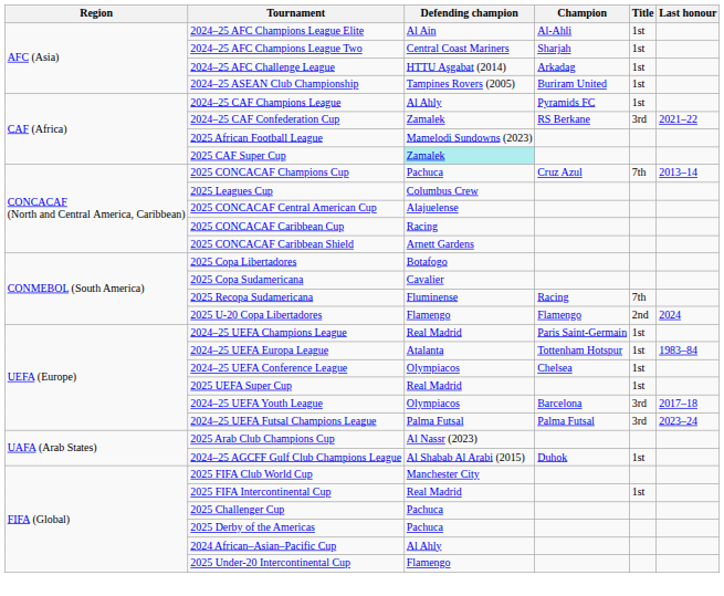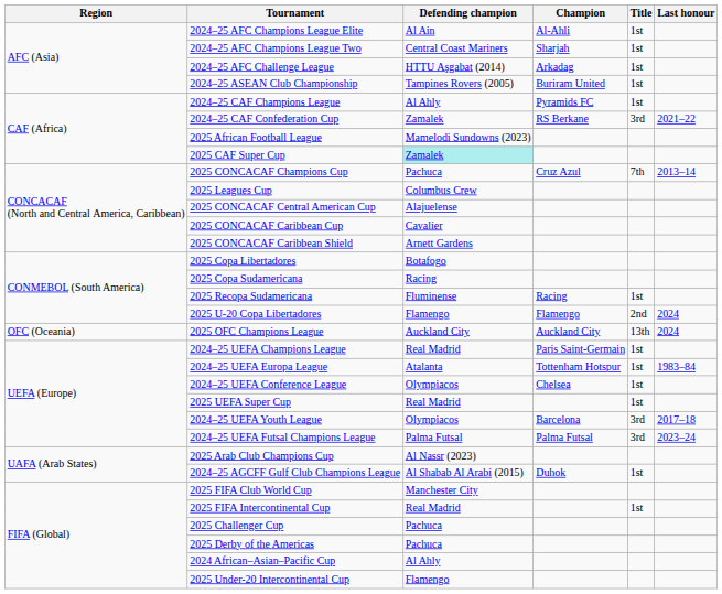 <table class=wikitable style="font-size:14px">
 <tr>
 <th>Region</th>
 <th>Tournament</th>
 <th>Defending champion</th>
 <th>Champion</th>
 <th>Title</th>
 <th>Last honour</th>
 </tr>
 <tr>
 <td rowspan=4><a href='#'>AFC</a> (Asia)</td>
 <td><a href='#'>2024–25 AFC Champions League Elite</a></td>
 <td> <a href='#'>Al Ain</a></td>
 <td> <a href='#'>Al-Ahli</a></td>
 <td>1st</td>
 <td></td>
 </tr>
 <tr>
 <td><a href='#'>2024–25 AFC Champions League Two</a></td>
 <td> <a href='#'>Central Coast Mariners</a></td>
 <td> <a href='#'>Sharjah</a></td>
 <td>1st</td>
 <td></td>
 </tr>
 <tr>
 <td><a href='#'>2024–25 AFC Challenge League</a></td>
 <td> <a href='#'>HTTU Aşgabat</a> (2014)</td>
 <td> <a href='#'>Arkadag</a></td>
 <td>1st</td>
 <td></td>
 </tr>
 <tr>
 <td><a href='#'>2024–25 ASEAN Club Championship</a></td>
 <td> <a href='#'>Tampines Rovers</a> (2005)</td>
 <td> <a href='#'>Buriram United</a></td>
 <td>1st</td>
 <td></td>
 </tr>
 <tr>
 <td rowspan=4><a href='#'>CAF</a> (Africa)</td>
 <td><a href='#'>2024–25 CAF Champions League</a></td>
 <td> <a href='#'>Al Ahly</a></td>
 <td> <a href='#'>Pyramids FC</a></td>
 <td>1st</td>
 <td></td>
 </tr>
 <tr>
 <td><a href='#'>2024–25 CAF Confederation Cup</a></td>
 <td> <a href='#'>Zamalek</a></td>
 <td> <a href='#'>RS Berkane</a></td>
 <td>3rd</td>
 <td><a href='#'>2021–22</a></td>
 </tr>
 <tr>
 <td><a href='#'>2025 African Football League</a></td>
 <td> <a href='#'>Mamelodi Sundowns</a> (2023)</td>
 <td></td>
 <td></td>
 <td></td>
 </tr>
 <tr>
 <td><a href='#'>2025 CAF Super Cup</a></td>
 <td style="background: paleturquoise;"> <a href='#'>Zamalek</a></td>
 <td></td>
 <td></td>
 <td></td>
 </tr>
 <tr>
 <td rowspan=5><a href='#'>CONCACAF</a><br>(North and Central America, Caribbean)</td>
 <td><a href='#'>2025 CONCACAF Champions Cup</a></td>
 <td> <a href='#'>Pachuca</a></td>
 <td> <a href='#'>Cruz Azul</a></td>
 <td>7th</td>
 <td><a href='#'>2013–14</a></td>
 </tr>
 <tr>
 <td><a href='#'>2025 Leagues Cup</a></td>
 <td> <a href='#'>Columbus Crew</a></td>
 <td></td>
 <td></td>
 <td></td>
 </tr>
 <tr>
 <td><a href='#'>2025 CONCACAF Central American Cup</a></td>
 <td> <a href='#'>Alajuelense</a></td>
 <td></td>
 <td></td>
 <td></td>
 </tr>
 <tr>
 <td><a href='#'>2025 CONCACAF Caribbean Cup</a></td>
-<td> <a href='#'>Racing</a></td>
+<td> <a href='#'>Cavalier</a></td>
 <td></td>
 <td></td>
 <td></td>
 </tr>
 <tr>
 <td><a href='#'>2025 CONCACAF Caribbean Shield</a></td>
 <td> <a href='#'>Arnett Gardens</a></td>
 <td></td>
 <td></td>
 <td></td>
 </tr>
 <tr>
 <td rowspan=4><a href='#'>CONMEBOL</a> (South America)</td>
 <td><a href='#'>2025 Copa Libertadores</a></td>
 <td> <a href='#'>Botafogo</a></td>
 <td></td>
 <td></td>
 <td></td>
 </tr>
 <tr>
 <td><a href='#'>2025 Copa Sudamericana</a></td>
-<td> <a href='#'>Cavalier</a></td>
+<td> <a href='#'>Racing</a></td>
 <td></td>
 <td></td>
 <td></td>
 </tr>
 <tr>
 <td><a href='#'>2025 Recopa Sudamericana</a></td>
 <td> <a href='#'>Fluminense</a></td>
 <td> <a href='#'>Racing</a></td>
-<td>7th</td>
+<td>1st</td>
 <td></td>
 </tr>
 <tr>
 <td><a href='#'>2025 U-20 Copa Libertadores</a></td>
 <td> <a href='#'>Flamengo</a></td>
 <td> <a href='#'>Flamengo</a></td>
 <td>2nd</td>
+<td><a href='#'>2024</a></td>
+</tr>
+<tr>
+<td><a href='#'>OFC</a> (Oceania)</td>
+<td><a href='#'>2025 OFC Champions League</a></td>
+<td> <a href='#'>Auckland City</a></td>
+<td> <a href='#'>Auckland City</a></td>
+<td>13th</td>
 <td><a href='#'>2024</a></td>
 </tr>
 <tr>
 <td rowspan=6><a href='#'>UEFA</a> (Europe)</td>
 <td><a href='#'>2024–25 UEFA Champions League</a></td>
 <td> <a href='#'>Real Madrid</a></td>
 <td> <a href='#'>Paris Saint-Germain</a></td>
 <td>1st</td>
 <td></td>
 </tr>
 <tr>
 <td><a href='#'>2024–25 UEFA Europa League</a></td>
 <td> <a href='#'>Atalanta</a></td>
 <td> <a href='#'>Tottenham Hotspur</a></td>
 <td>1st</td>
 <td><a href='#'>1983–84</a></td>
 </tr>
 <tr>
 <td><a href='#'>2024–25 UEFA Conference League</a></td>
 <td> <a href='#'>Olympiacos</a></td>
 <td> <a href='#'>Chelsea</a></td>
 <td>1st</td>
 <td></td>
 </tr>
 <tr>
 <td><a href='#'>2025 UEFA Super Cup</a></td>
 <td> <a href='#'>Real Madrid</a></td>
 <td></td>
 <td>1st</td>
 <td></td>
 </tr>
 <tr>
 <td><a href='#'>2024–25 UEFA Youth League</a></td>
 <td> <a href='#'>Olympiacos</a></td>
 <td> <a href='#'>Barcelona</a></td>
 <td>3rd</td>
 <td><a href='#'>2017–18</a></td>
 </tr>
 <tr>
 <td><a href='#'>2024–25 UEFA Futsal Champions League</a></td>
 <td> <a href='#'>Palma Futsal</a></td>
 <td> <a href='#'>Palma Futsal</a></td>
 <td>3rd</td>
 <td><a href='#'>2023–24</a></td>
 </tr>
 <tr>
 <td rowspan=2><a href='#'>UAFA</a> (Arab States)</td>
 <td><a href='#'>2025 Arab Club Champions Cup</a></td>
 <td> <a href='#'>Al Nassr</a> (2023)</td>
 <td></td>
 <td></td>
 <td></td>
 </tr>
 <tr>
 <td><a href='#'>2024–25 AGCFF Gulf Club Champions League</a></td>
 <td> <a href='#'>Al Shabab Al Arabi</a> (2015)</td>
 <td> <a href='#'>Duhok</a></td>
 <td>1st</td>
 <td></td>
 </tr>
 <tr>
 <td rowspan=6><a href='#'>FIFA</a> (Global)</td>
 <td><a href='#'>2025 FIFA Club World Cup</a></td>
 <td> <a href='#'>Manchester City</a></td>
 <td></td>
 <td></td>
 <td></td>
 </tr>
 <tr>
 <td><a href='#'>2025 FIFA Intercontinental Cup</a></td>
 <td> <a href='#'>Real Madrid</a></td>
 <td></td>
 <td>1st</td>
 <td></td>
 </tr>
 <tr>
 <td><a href='#'>2025 Challenger Cup</a></td>
 <td> <a href='#'>Pachuca</a></td>
 <td></td>
 <td></td>
 <td></td>
 </tr>
 <tr>
 <td><a href='#'>2025 Derby of the Americas</a></td>
 <td> <a href='#'>Pachuca</a></td>
 <td></td>
 <td></td>
 <td></td>
 </tr>
 <tr>
 <td><a href='#'>2024 African–Asian–Pacific Cup</a></td>
 <td> <a href='#'>Al Ahly</a></td>
 <td></td>
 <td></td>
 <td></td>
 </tr>
 <tr>
 <td><a href='#'>2025 Under-20 Intercontinental Cup</a></td>
 <td> <a href='#'>Flamengo</a></td>
 <td></td>
 <td></td>
 <td></td>
 </tr>
 </table>
